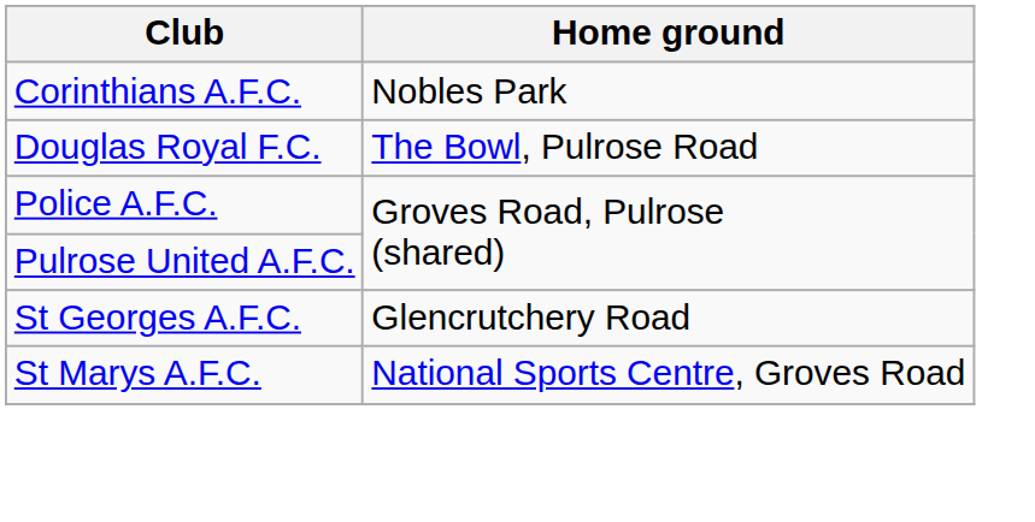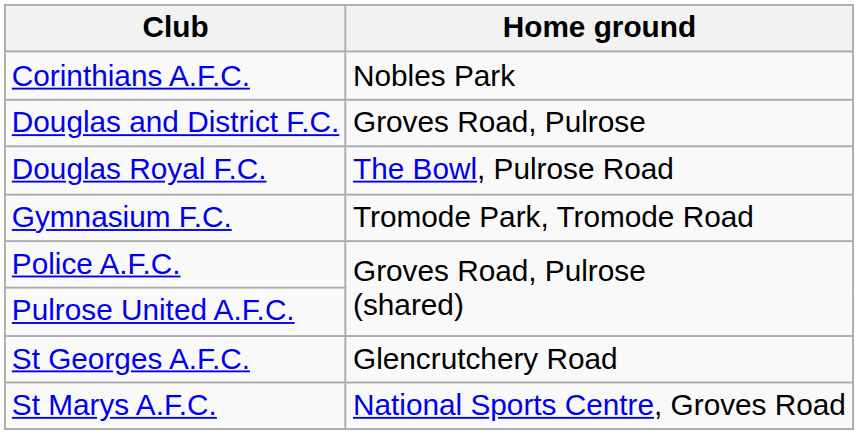 <table class="wikitable">
 <tr>
 <th>Club</th>
 <th>Home ground</th>
 </tr>
 <tr>
 <td><a href='#'>Corinthians A.F.C.</a></td>
 <td>Nobles Park</td>
 </tr>
 <tr>
+<td><a href='#'>Douglas and District F.C.</a></td>
+<td>Groves Road, Pulrose</td>
+</tr>
+<tr>
 <td><a href='#'>Douglas Royal F.C.</a></td>
 <td><a href='#'>The Bowl</a>, Pulrose Road</td>
+</tr>
+<tr>
+<td><a href='#'>Gymnasium F.C.</a></td>
+<td>Tromode Park, Tromode Road</td>
 </tr>
 <tr>
 <td><a href='#'>Police A.F.C.</a></td>
 <td rowspan="2">Groves Road, Pulrose <br>(shared)</td>
 </tr>
 <tr>
 <td><a href='#'>Pulrose United A.F.C.</a></td>
 </tr>
 <tr>
 <td><a href='#'>St Georges A.F.C.</a></td>
 <td>Glencrutchery Road</td>
 </tr>
 <tr>
 <td><a href='#'>St Marys A.F.C.</a></td>
 <td><a href='#'>National Sports Centre</a>, Groves Road</td>
 </tr>
 </table>
